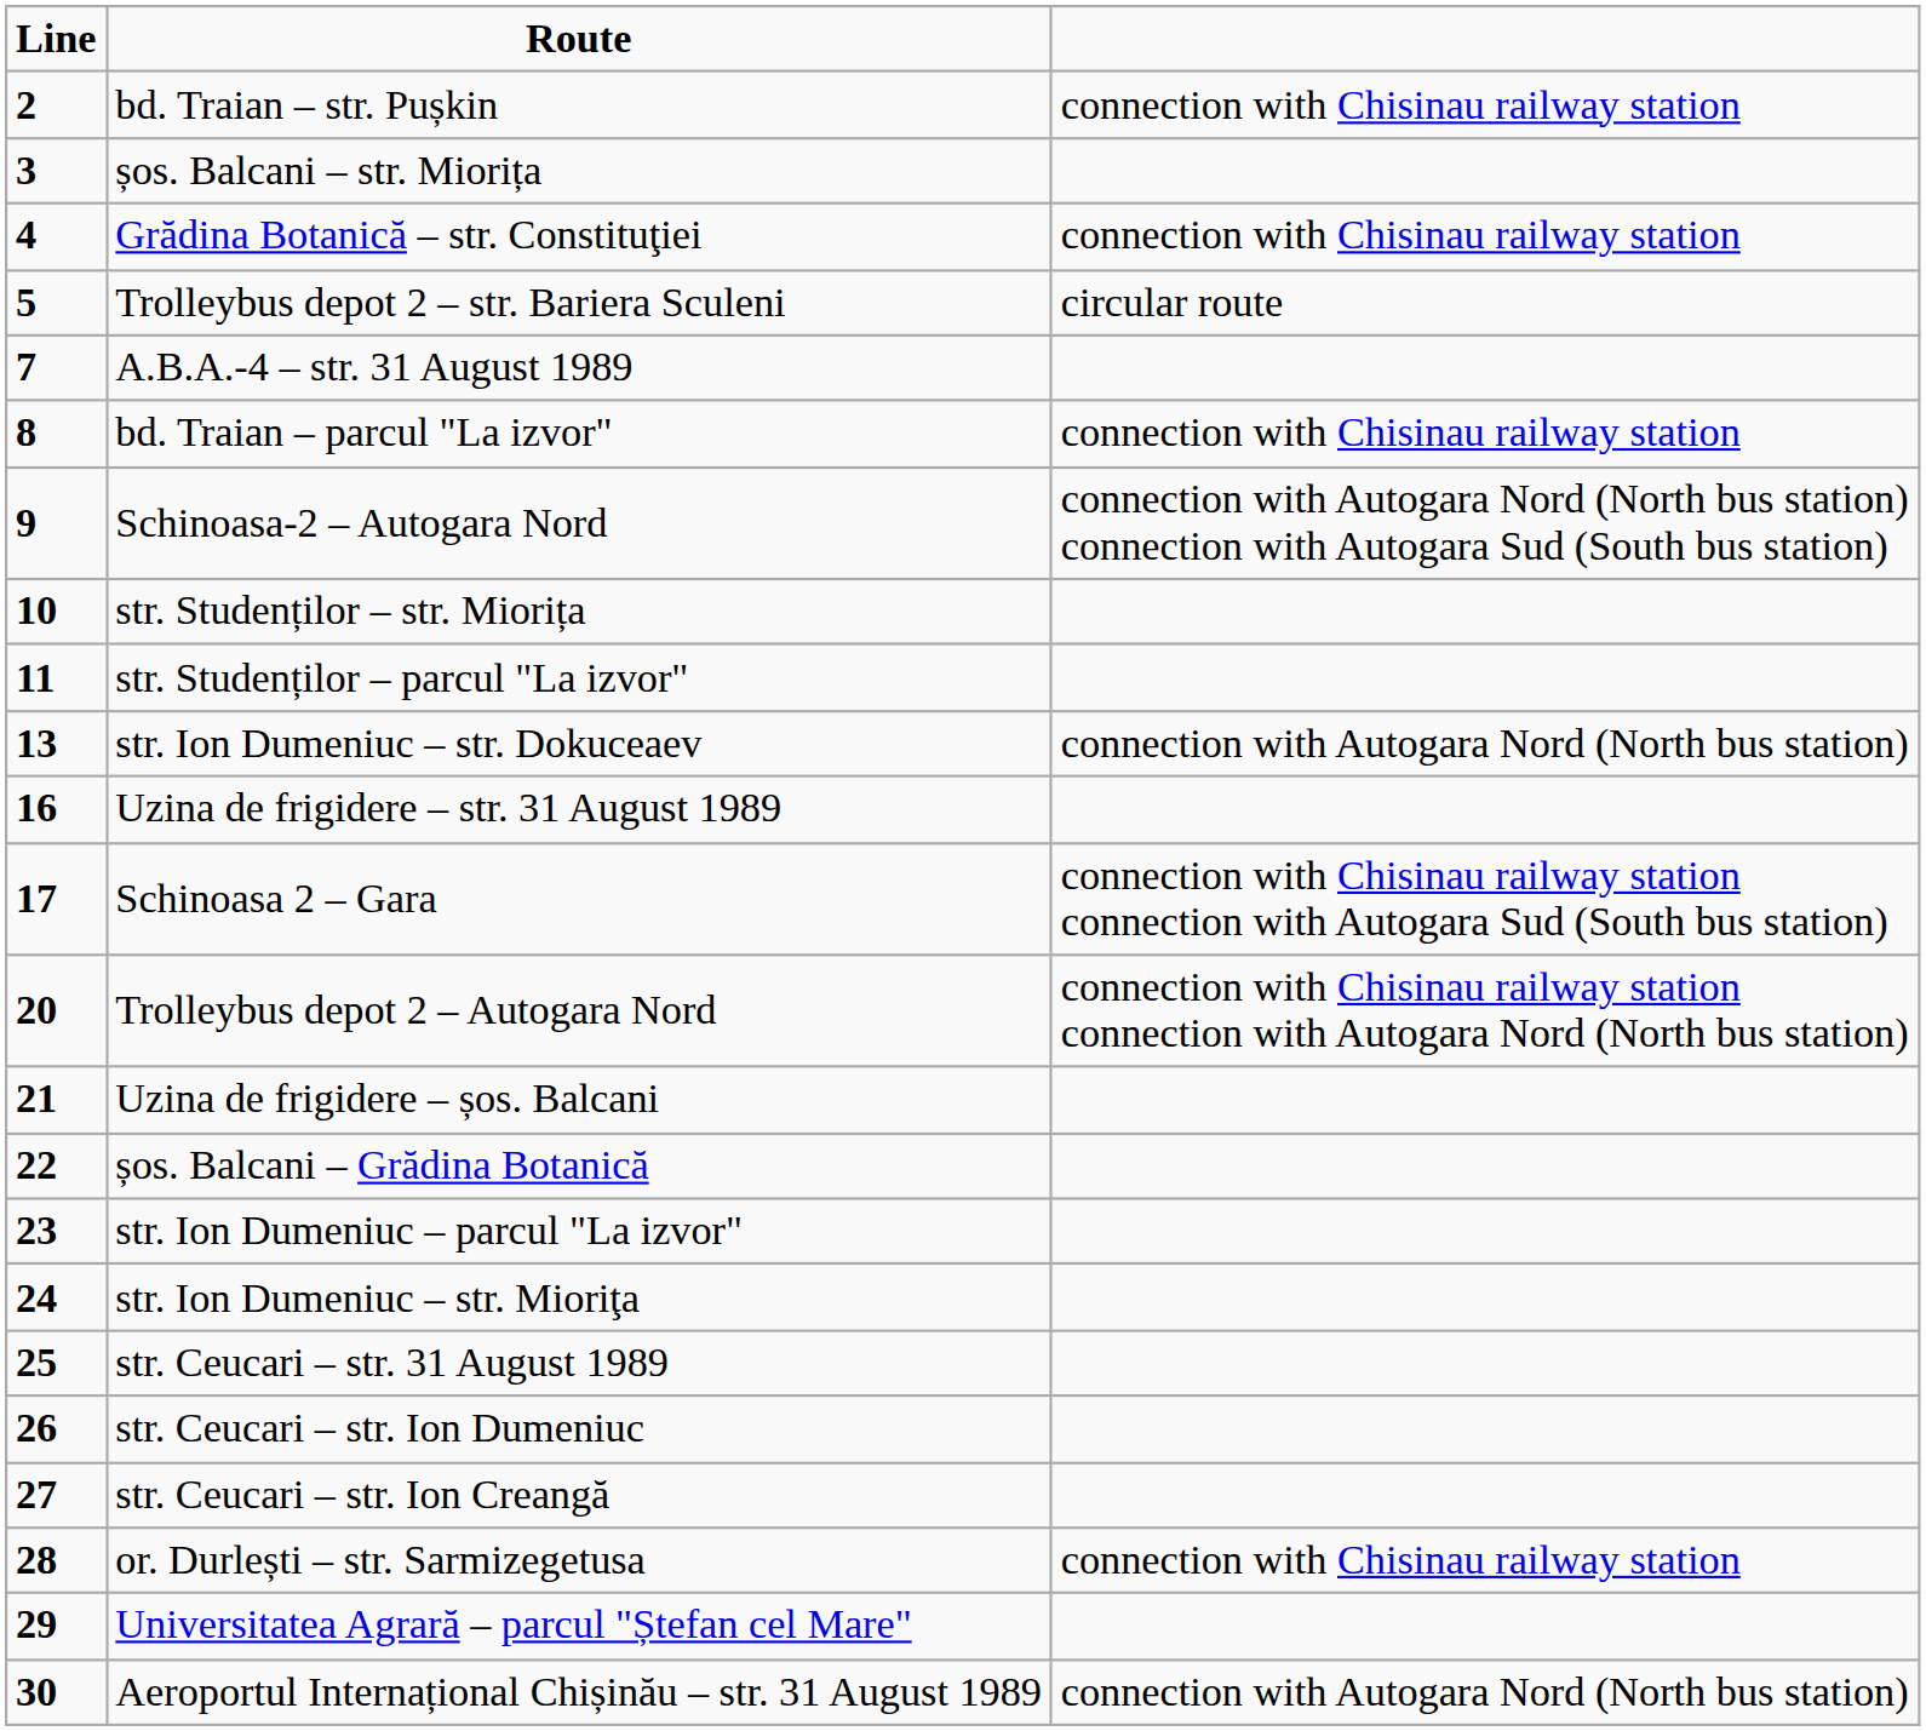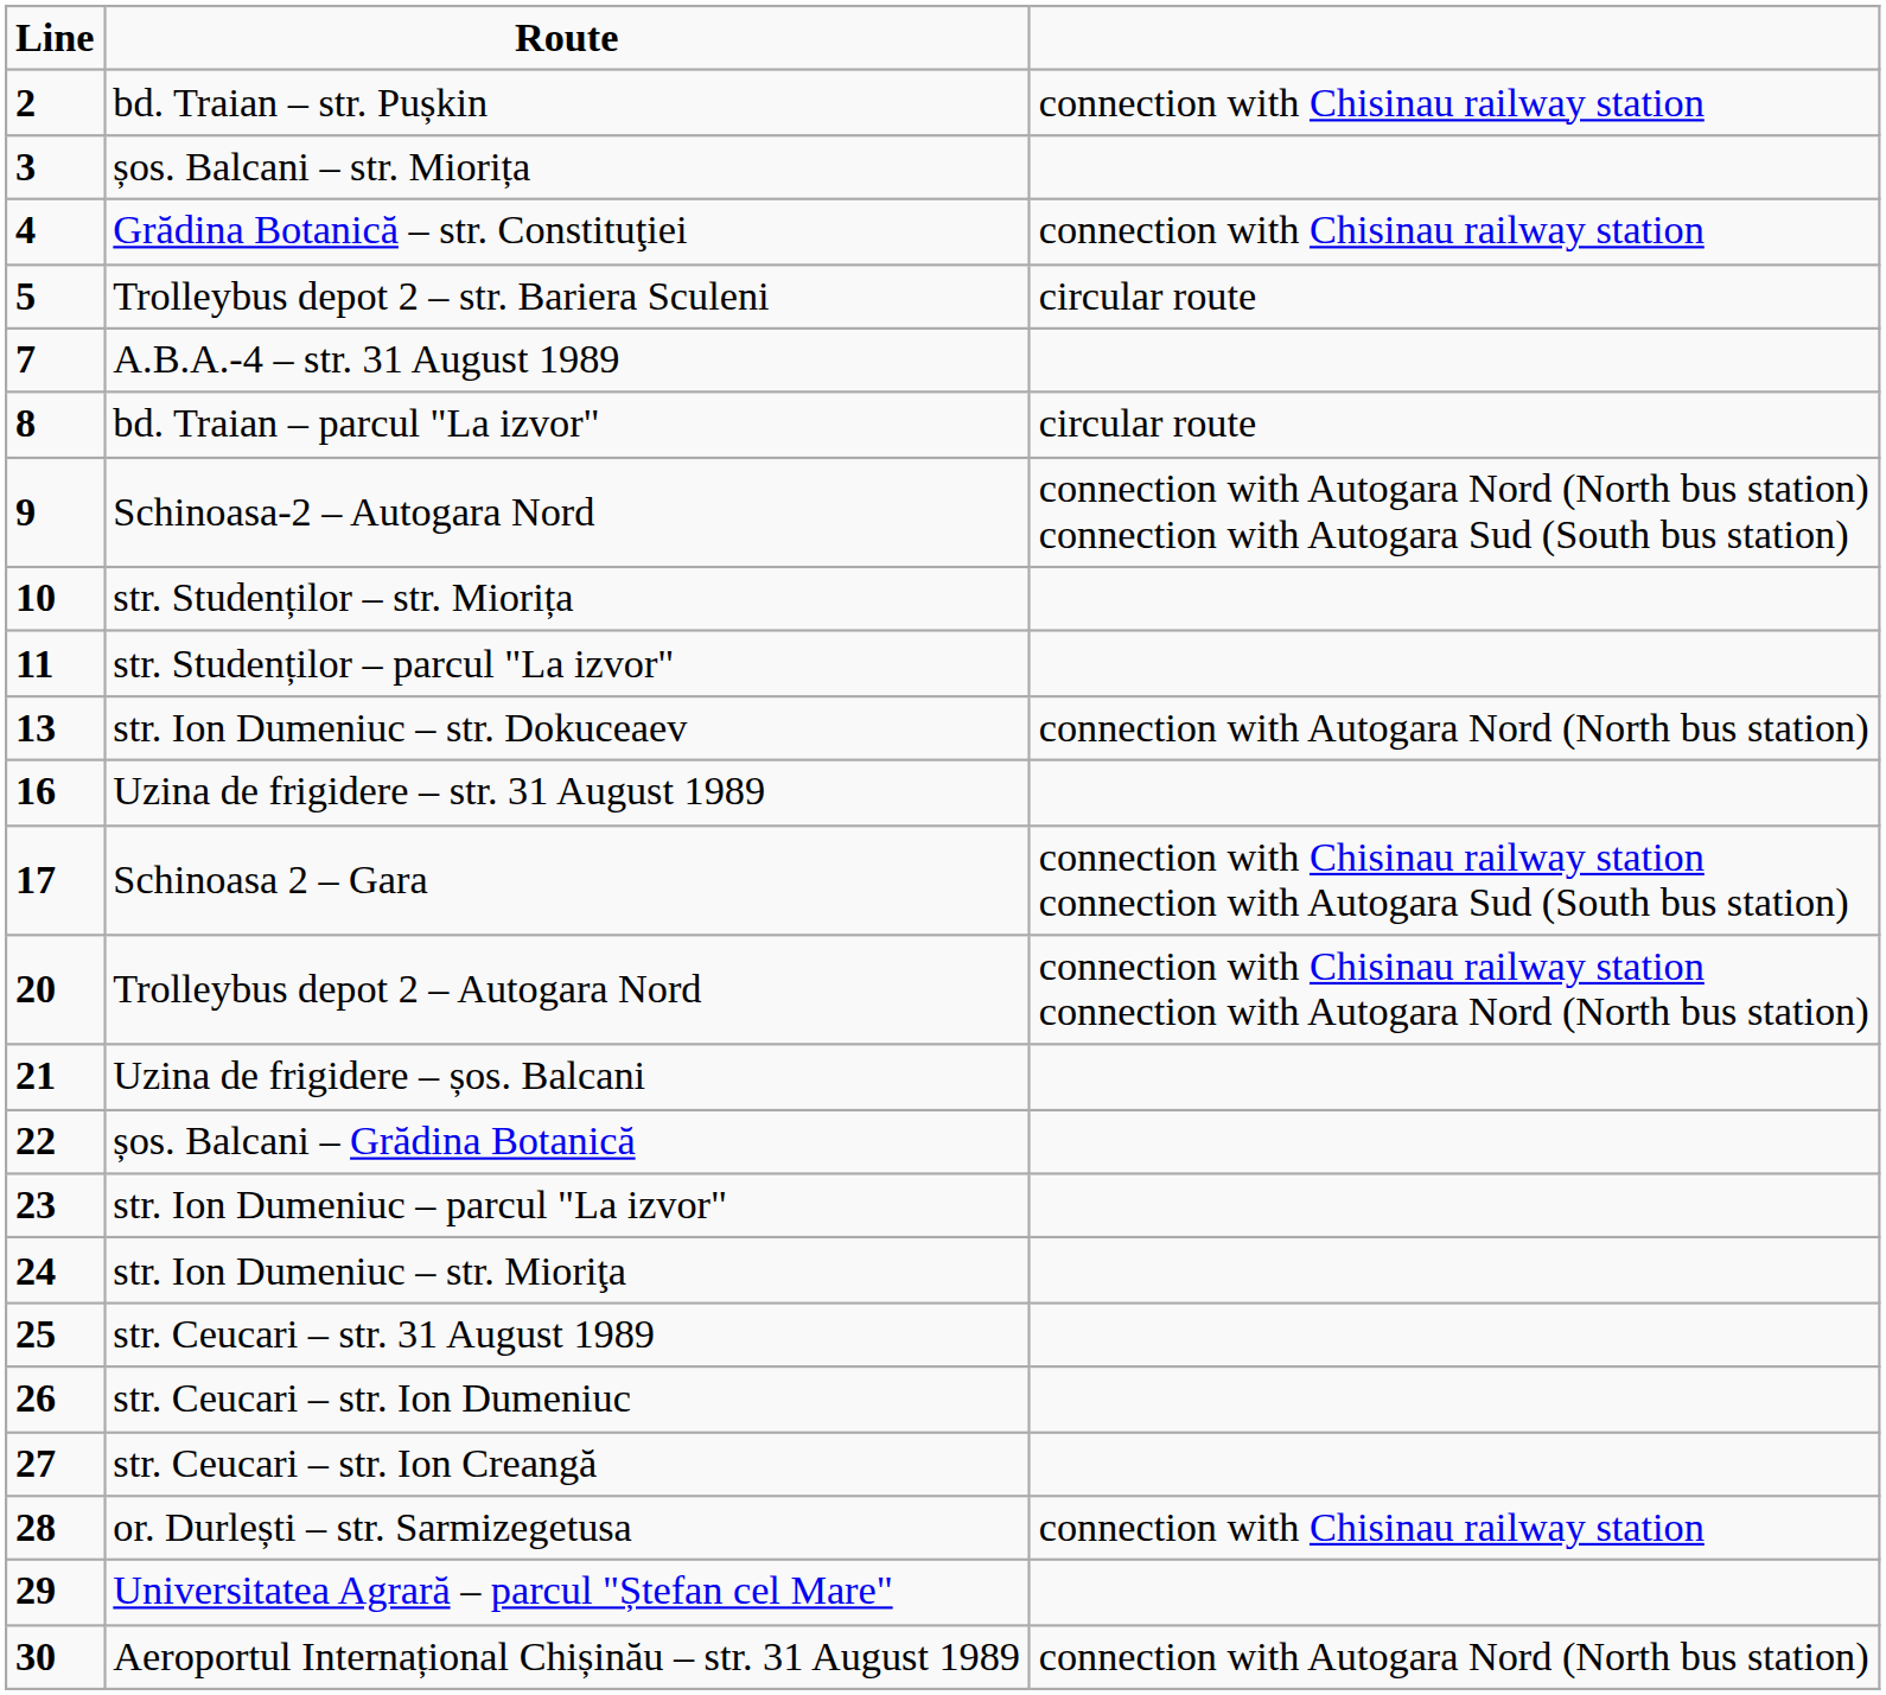 <table class="wikitable">
 <tr align=center>
 <td><strong>Line</strong></td>
 <td><strong>Route</strong></td>
 <td></td>
 </tr>
 <tr>
 <td><strong>2</strong></td>
 <td>bd. Traian – str. Pușkin</td>
 <td> connection with <a href='#'>Chisinau railway station</a></td>
 </tr>
 <tr>
 <td><strong>3</strong></td>
 <td>șos. Balcani – str. Miorița</td>
 <td></td>
 </tr>
 <tr>
 <td><strong>4</strong></td>
 <td><a href='#'>Grădina Botanică</a> – str. Constituţiei</td>
 <td> connection with <a href='#'>Chisinau railway station</a></td>
 </tr>
 <tr>
 <td><strong>5</strong></td>
 <td>Trolleybus depot 2 – str. Bariera Sculeni</td>
 <td>circular route</td>
 </tr>
 <tr>
 <td><strong>7</strong></td>
 <td>A.B.A.-4 – str. 31 August 1989</td>
 <td></td>
 </tr>
 <tr>
 <td><strong>8</strong></td>
 <td>bd. Traian – parcul "La izvor"</td>
-<td> connection with <a href='#'>Chisinau railway station</a></td>
+<td>circular route</td>
 </tr>
 <tr>
 <td><strong>9</strong></td>
 <td>Schinoasa-2 – Autogara Nord</td>
 <td> connection with Autogara Nord (North bus station)<br> connection with Autogara Sud (South bus station)</td>
 </tr>
 <tr>
 <td><strong>10</strong></td>
 <td>str. Studenților – str. Miorița</td>
 <td></td>
 </tr>
 <tr>
 <td><strong>11</strong></td>
 <td>str. Studenților – parcul "La izvor"</td>
 <td></td>
 </tr>
 <tr>
 <td><strong>13</strong></td>
 <td>str. Ion Dumeniuc – str. Dokuceaev</td>
 <td> connection with Autogara Nord (North bus station)</td>
 </tr>
 <tr>
 <td><strong>16</strong></td>
 <td>Uzina de frigidere – str. 31 August 1989</td>
 <td></td>
 </tr>
 <tr>
 <td><strong>17</strong></td>
 <td>Schinoasa 2 – Gara</td>
 <td> connection with <a href='#'>Chisinau railway station</a><br> connection with Autogara Sud (South bus station)</td>
 </tr>
 <tr>
 <td><strong>20</strong></td>
 <td>Trolleybus depot 2 – Autogara Nord</td>
 <td> connection with <a href='#'>Chisinau railway station</a><br> connection with Autogara Nord (North bus station)</td>
 </tr>
 <tr>
 <td><strong>21</strong></td>
 <td>Uzina de frigidere – șos. Balcani</td>
 <td></td>
 </tr>
 <tr>
 <td><strong>22</strong></td>
 <td>șos. Balcani – <a href='#'>Grădina Botanică</a></td>
 <td></td>
 </tr>
 <tr>
 <td><strong>23</strong></td>
 <td>str. Ion Dumeniuc – parcul "La izvor"</td>
 <td></td>
 </tr>
 <tr>
 <td><strong>24</strong></td>
 <td>str. Ion Dumeniuc – str. Mioriţa</td>
 <td></td>
 </tr>
 <tr>
 <td><strong>25</strong></td>
 <td>str. Ceucari – str. 31 August 1989</td>
 <td></td>
 </tr>
 <tr>
 <td><strong>26</strong></td>
 <td>str. Ceucari – str. Ion Dumeniuc</td>
 <td></td>
 </tr>
 <tr>
 <td><strong>27</strong></td>
 <td>str. Ceucari – str. Ion Creangă</td>
 <td></td>
 </tr>
 <tr>
 <td><strong>28</strong></td>
 <td>or. Durlești – str. Sarmizegetusa</td>
 <td> connection with <a href='#'>Chisinau railway station</a></td>
 </tr>
 <tr>
 <td><strong>29</strong></td>
 <td><a href='#'>Universitatea Agrară</a> – <a href='#'>parcul "Ștefan cel Mare"</a></td>
 <td></td>
 </tr>
 <tr>
 <td><strong>30</strong></td>
 <td>Aeroportul Internațional Chișinău – str. 31 August 1989</td>
 <td> connection with Autogara Nord (North bus station)</td>
 </tr>
 </table>
